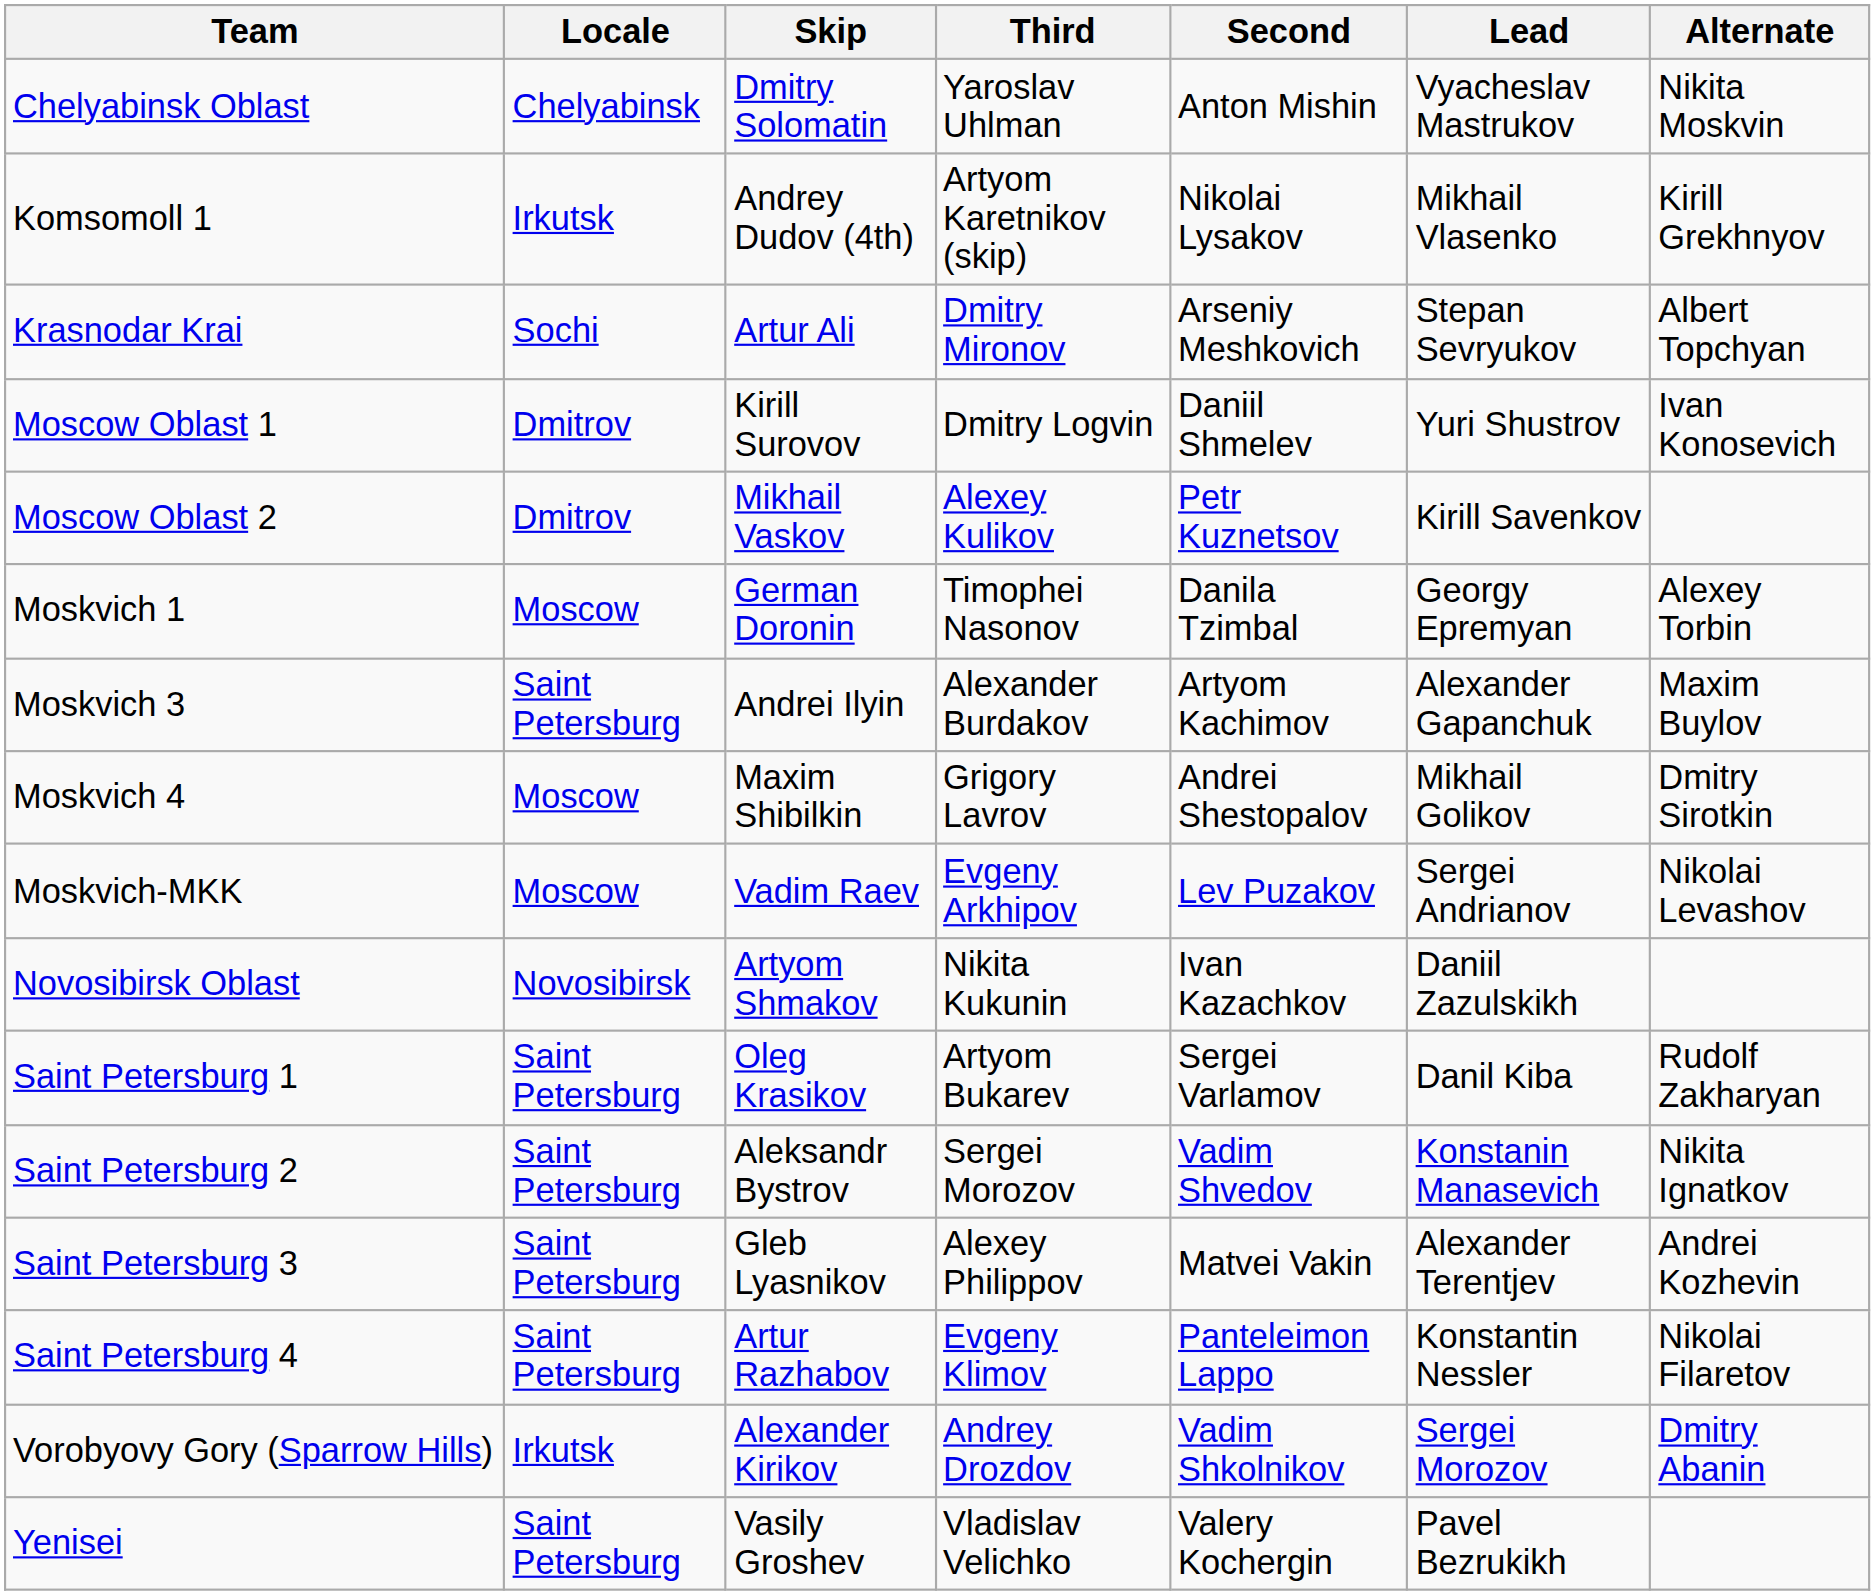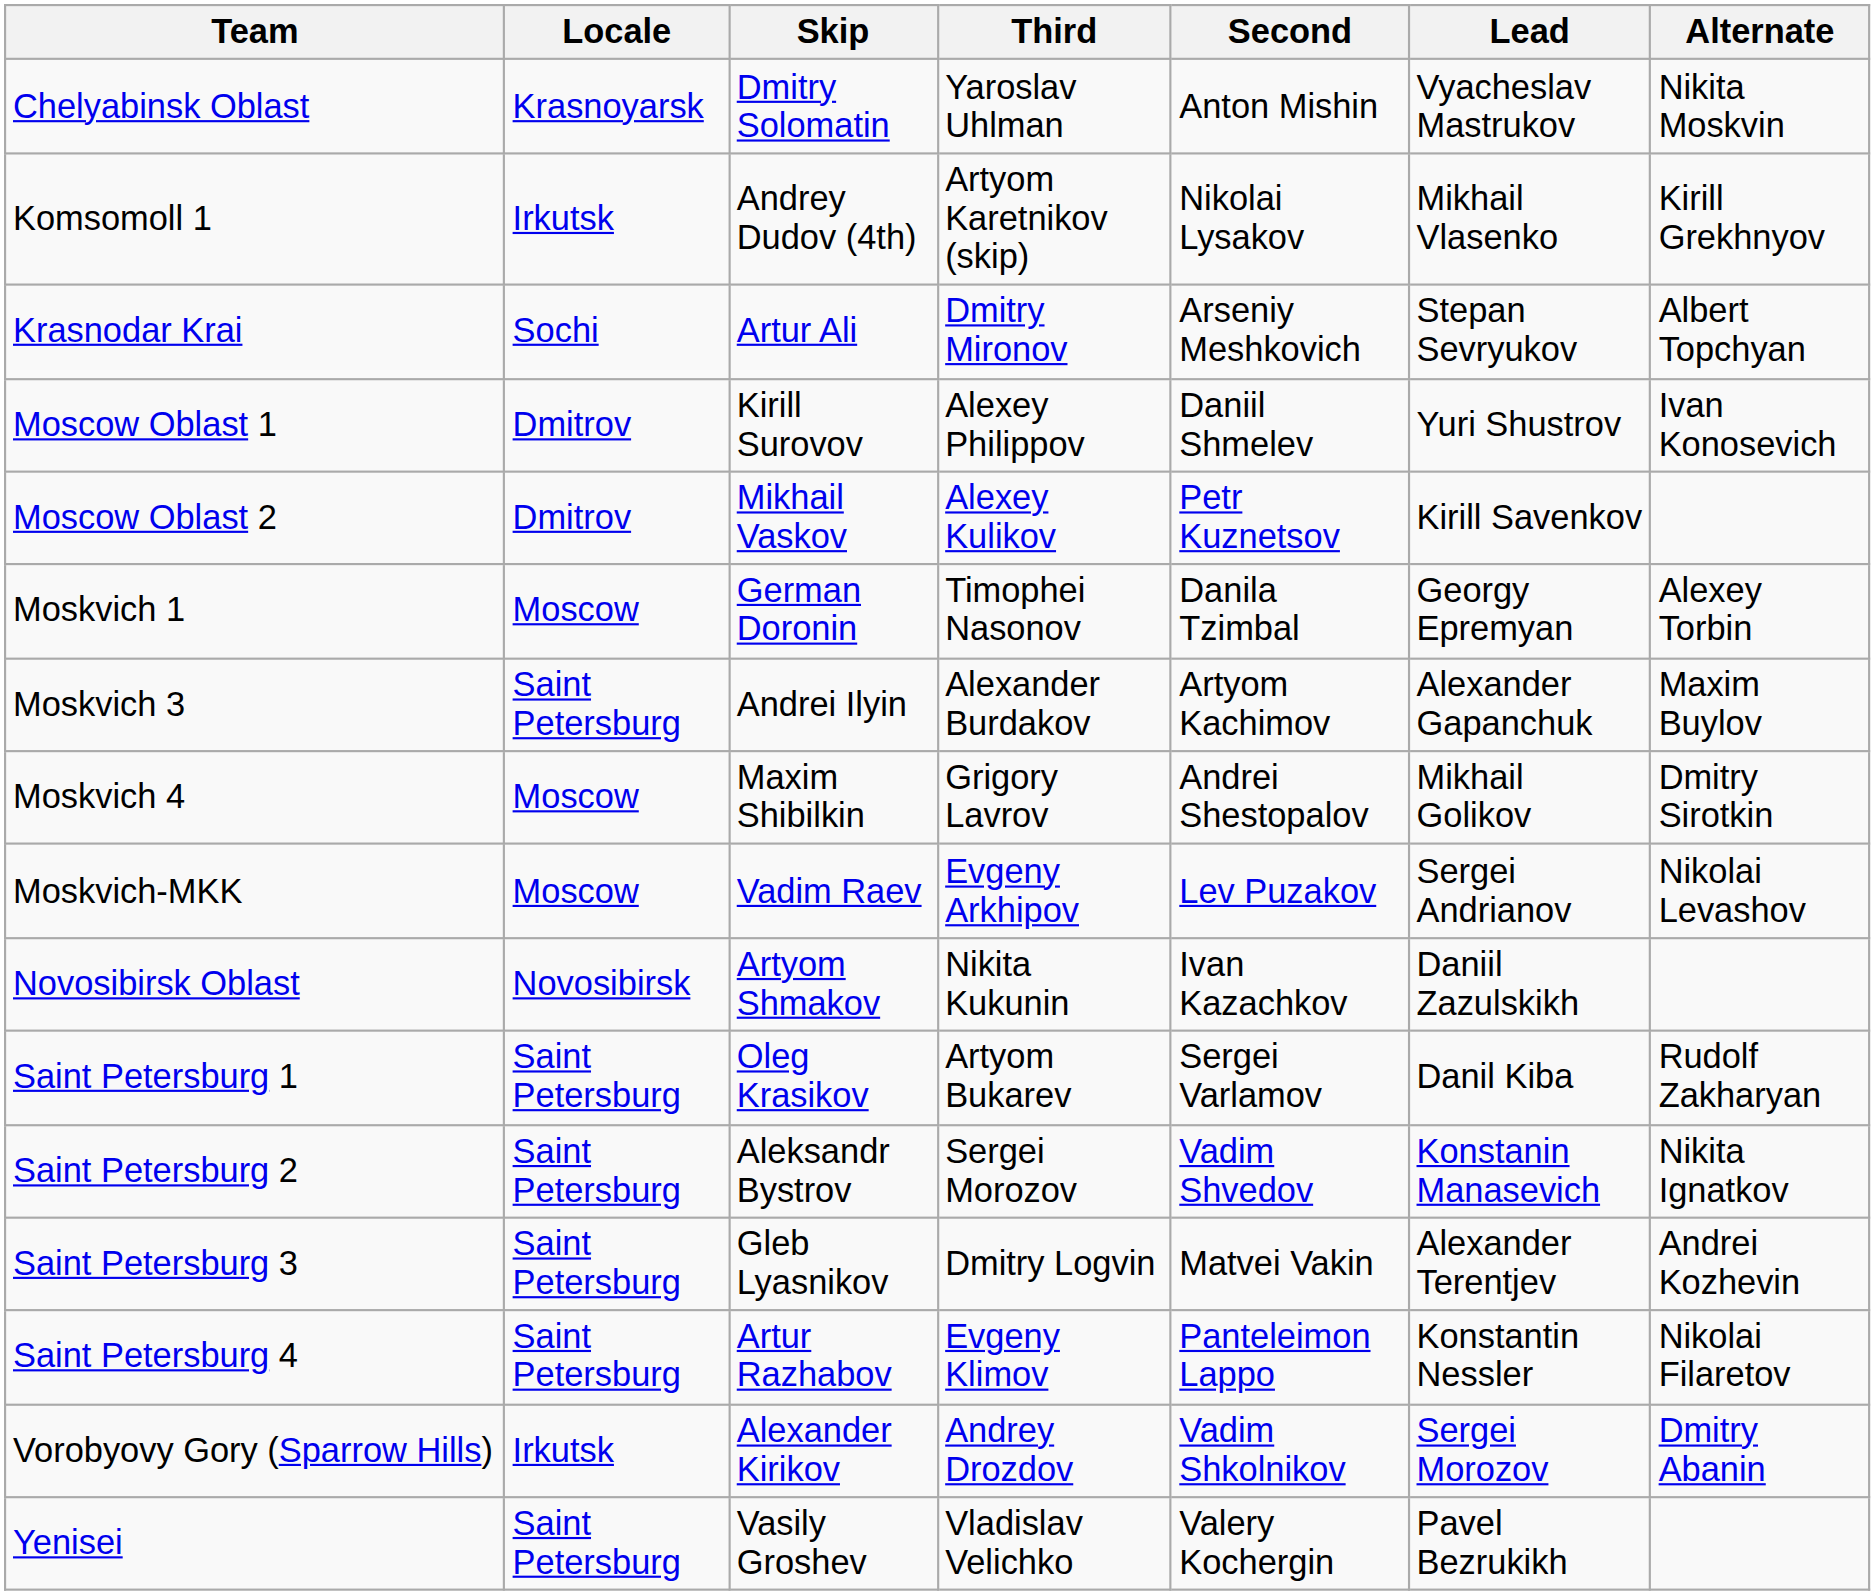 <table class= "wikitable">
 <tr>
 <th width=225px>Team</th>
 <th>Locale</th>
 <th>Skip</th>
 <th>Third</th>
 <th>Second</th>
 <th>Lead</th>
 <th>Alternate</th>
 </tr>
 <tr>
 <td> <a href='#'>Chelyabinsk Oblast</a></td>
-<td><a href='#'>Chelyabinsk</a></td>
+<td><a href='#'>Krasnoyarsk</a></td>
 <td><a href='#'>Dmitry Solomatin</a></td>
 <td>Yaroslav Uhlman</td>
 <td>Anton Mishin</td>
 <td>Vyacheslav Mastrukov</td>
 <td>Nikita Moskvin</td>
 </tr>
 <tr>
 <td> Komsomoll 1</td>
 <td><a href='#'>Irkutsk</a></td>
 <td>Andrey Dudov (4th)</td>
 <td>Artyom Karetnikov (skip)</td>
 <td>Nikolai Lysakov</td>
 <td>Mikhail Vlasenko</td>
 <td>Kirill Grekhnyov</td>
 </tr>
 <tr>
 <td> <a href='#'>Krasnodar Krai</a></td>
 <td><a href='#'>Sochi</a></td>
 <td><a href='#'>Artur Ali</a></td>
 <td><a href='#'>Dmitry Mironov</a></td>
 <td>Arseniy Meshkovich</td>
 <td>Stepan Sevryukov</td>
 <td>Albert Topchyan</td>
 </tr>
 <tr>
 <td> <a href='#'>Moscow Oblast</a> 1</td>
 <td><a href='#'>Dmitrov</a></td>
 <td>Kirill Surovov</td>
-<td>Dmitry Logvin</td>
+<td>Alexey Philippov</td>
 <td>Daniil Shmelev</td>
 <td>Yuri Shustrov</td>
 <td>Ivan Konosevich</td>
 </tr>
 <tr>
 <td> <a href='#'>Moscow Oblast</a> 2</td>
 <td><a href='#'>Dmitrov</a></td>
 <td><a href='#'>Mikhail Vaskov</a></td>
 <td><a href='#'>Alexey Kulikov</a></td>
 <td><a href='#'>Petr Kuznetsov</a></td>
 <td>Kirill Savenkov</td>
 <td></td>
 </tr>
 <tr>
 <td> Moskvich 1</td>
 <td><a href='#'>Moscow</a></td>
 <td><a href='#'>German Doronin</a></td>
 <td>Timophei Nasonov</td>
 <td>Danila Tzimbal</td>
 <td>Georgy Epremyan</td>
 <td>Alexey Torbin</td>
 </tr>
 <tr>
 <td> Moskvich 3</td>
 <td><a href='#'>Saint Petersburg</a></td>
 <td>Andrei Ilyin</td>
 <td>Alexander Burdakov</td>
 <td>Artyom Kachimov</td>
 <td>Alexander Gapanchuk</td>
 <td>Maxim Buylov</td>
 </tr>
 <tr>
 <td> Moskvich 4</td>
 <td><a href='#'>Moscow</a></td>
 <td>Maxim Shibilkin</td>
 <td>Grigory Lavrov</td>
 <td>Andrei Shestopalov</td>
 <td>Mikhail Golikov</td>
 <td>Dmitry Sirotkin</td>
 </tr>
 <tr>
 <td> Moskvich-MKK</td>
 <td><a href='#'>Moscow</a></td>
 <td><a href='#'>Vadim Raev</a></td>
 <td><a href='#'>Evgeny Arkhipov</a></td>
 <td><a href='#'>Lev Puzakov</a></td>
 <td>Sergei Andrianov</td>
 <td>Nikolai Levashov</td>
 </tr>
 <tr>
 <td> <a href='#'>Novosibirsk Oblast</a></td>
 <td><a href='#'>Novosibirsk</a></td>
 <td><a href='#'>Artyom Shmakov</a></td>
 <td>Nikita Kukunin</td>
 <td>Ivan Kazachkov</td>
 <td>Daniil Zazulskikh</td>
 <td></td>
 </tr>
 <tr>
 <td> <a href='#'>Saint Petersburg</a> 1</td>
 <td><a href='#'>Saint Petersburg</a></td>
 <td><a href='#'>Oleg Krasikov</a></td>
 <td>Artyom Bukarev</td>
 <td>Sergei Varlamov</td>
 <td>Danil Kiba</td>
 <td>Rudolf Zakharyan</td>
 </tr>
 <tr>
 <td> <a href='#'>Saint Petersburg</a> 2</td>
 <td><a href='#'>Saint Petersburg</a></td>
 <td>Aleksandr Bystrov</td>
 <td>Sergei Morozov</td>
 <td><a href='#'>Vadim Shvedov</a></td>
 <td><a href='#'>Konstanin Manasevich</a></td>
 <td>Nikita Ignatkov</td>
 </tr>
 <tr>
 <td> <a href='#'>Saint Petersburg</a> 3</td>
 <td><a href='#'>Saint Petersburg</a></td>
 <td>Gleb Lyasnikov</td>
-<td>Alexey Philippov</td>
+<td>Dmitry Logvin</td>
 <td>Matvei Vakin</td>
 <td>Alexander Terentjev</td>
 <td>Andrei Kozhevin</td>
 </tr>
 <tr>
 <td> <a href='#'>Saint Petersburg</a> 4</td>
 <td><a href='#'>Saint Petersburg</a></td>
 <td><a href='#'>Artur Razhabov</a></td>
 <td><a href='#'>Evgeny Klimov</a></td>
 <td><a href='#'>Panteleimon Lappo</a></td>
 <td>Konstantin Nessler</td>
 <td>Nikolai Filaretov</td>
 </tr>
 <tr>
 <td> Vorobyovy Gory (<a href='#'>Sparrow Hills</a>)</td>
 <td><a href='#'>Irkutsk</a></td>
 <td><a href='#'>Alexander Kirikov</a></td>
 <td><a href='#'>Andrey Drozdov</a></td>
 <td><a href='#'>Vadim Shkolnikov</a></td>
 <td><a href='#'>Sergei Morozov</a></td>
 <td><a href='#'>Dmitry Abanin</a></td>
 </tr>
 <tr>
 <td> <a href='#'>Yenisei</a></td>
 <td><a href='#'>Saint Petersburg</a></td>
 <td>Vasily Groshev</td>
 <td>Vladislav Velichko</td>
 <td>Valery Kochergin</td>
 <td>Pavel Bezrukikh</td>
 <td></td>
 </tr>
 </table>
